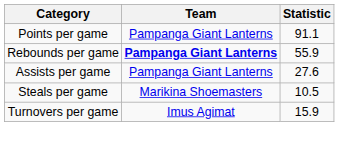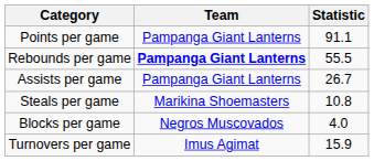 <table class="wikitable" style="text-align:center">
 <tr>
 <th>Category</th>
 <th>Team</th>
 <th>Statistic</th>
 </tr>
 <tr>
 <td>Points per game</td>
 <td><a href='#'>Pampanga Giant Lanterns</a></td>
 <td>91.1</td>
 </tr>
 <tr>
 <td>Rebounds per game</td>
 <td><strong><a href='#'>Pampanga Giant Lanterns</a></strong></td>
-<td>55.9</td>
+<td>55.5</td>
 </tr>
 <tr>
 <td>Assists per game</td>
 <td><a href='#'>Pampanga Giant Lanterns</a></td>
-<td>27.6</td>
+<td>26.7</td>
 </tr>
 <tr>
 <td>Steals per game</td>
 <td><a href='#'>Marikina Shoemasters</a></td>
-<td>10.5</td>
+<td>10.8</td>
+</tr>
+<tr>
+<td>Blocks per game</td>
+<td><a href='#'>Negros Muscovados</a></td>
+<td>4.0</td>
 </tr>
 <tr>
 <td>Turnovers per game</td>
 <td><a href='#'>Imus Agimat</a></td>
 <td>15.9</td>
 </tr>
 </table>
